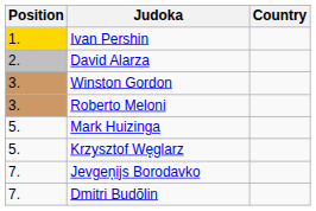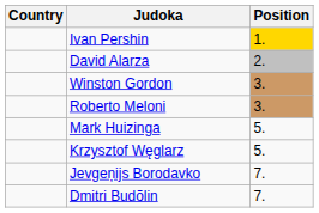 <table class=wikitable>
 <tr>
+<th width=10>Country</th>
+<th width=200>Judoka</th>
 <th width=10>Position</th>
-<th width=200>Judoka</th>
-<th width=10>Country</th>
 </tr>
 <tr>
+<td></td>
+<td><a href='#'>Ivan Pershin</a></td>
 <td bgcolor=gold>1.</td>
-<td><a href='#'>Ivan Pershin</a></td>
-<td></td>
 </tr>
 <tr>
+<td></td>
+<td><a href='#'>David Alarza</a></td>
 <td bgcolor="silver">2.</td>
-<td><a href='#'>David Alarza</a></td>
-<td></td>
 </tr>
 <tr>
+<td></td>
+<td><a href='#'>Winston Gordon</a></td>
 <td bgcolor="CC9966">3.</td>
-<td><a href='#'>Winston Gordon</a></td>
-<td></td>
 </tr>
 <tr>
+<td></td>
+<td><a href='#'>Roberto Meloni</a></td>
 <td bgcolor="CC9966">3.</td>
-<td><a href='#'>Roberto Meloni</a></td>
-<td></td>
 </tr>
 <tr>
+<td></td>
+<td><a href='#'>Mark Huizinga</a></td>
 <td>5.</td>
-<td><a href='#'>Mark Huizinga</a></td>
-<td></td>
 </tr>
 <tr>
+<td></td>
+<td><a href='#'>Krzysztof Węglarz</a></td>
 <td>5.</td>
-<td><a href='#'>Krzysztof Węglarz</a></td>
-<td></td>
 </tr>
 <tr>
+<td></td>
+<td><a href='#'>Jevgeņijs Borodavko</a></td>
 <td>7.</td>
-<td><a href='#'>Jevgeņijs Borodavko</a></td>
-<td></td>
 </tr>
 <tr>
+<td></td>
+<td><a href='#'>Dmitri Budõlin</a></td>
 <td>7.</td>
-<td><a href='#'>Dmitri Budõlin</a></td>
-<td></td>
 </tr>
 </table>
